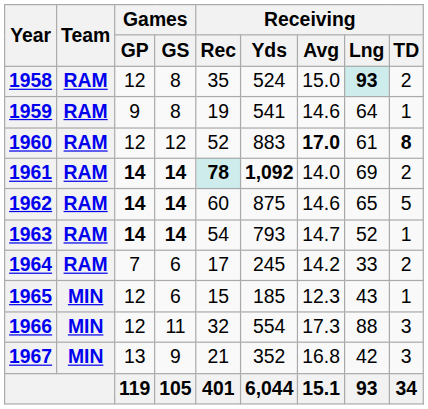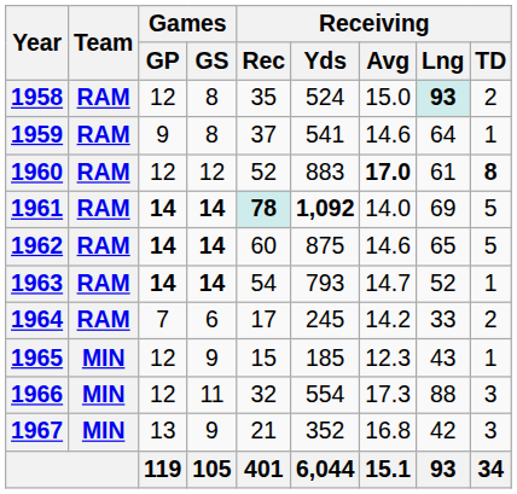 <table class="wikitable" style="text-align:center;">
 <tr>
 <th rowspan="2">Year</th>
 <th rowspan="2">Team</th>
 <th colspan="2">Games</th>
 <th colspan="5">Receiving</th>
 </tr>
 <tr>
 <th>GP</th>
 <th>GS</th>
 <th>Rec</th>
 <th>Yds</th>
 <th>Avg</th>
 <th>Lng</th>
 <th>TD</th>
 </tr>
 <tr>
 <th><a href='#'>1958</a></th>
 <th><a href='#'>RAM</a></th>
 <td>12</td>
 <td>8</td>
 <td>35</td>
 <td>524</td>
 <td>15.0</td>
 <td style="background:#cfecec;"><strong>93</strong></td>
 <td>2</td>
 </tr>
 <tr>
 <th><a href='#'>1959</a></th>
 <th><a href='#'>RAM</a></th>
 <td>9</td>
 <td>8</td>
-<td>19</td>
+<td>37</td>
 <td>541</td>
 <td>14.6</td>
 <td>64</td>
 <td>1</td>
 </tr>
 <tr>
 <th><a href='#'>1960</a></th>
 <th><a href='#'>RAM</a></th>
 <td>12</td>
 <td>12</td>
 <td>52</td>
 <td>883</td>
 <td><strong>17.0</strong></td>
 <td>61</td>
 <td><strong>8</strong></td>
 </tr>
 <tr>
 <th><a href='#'>1961</a></th>
 <th><a href='#'>RAM</a></th>
 <td><strong>14</strong></td>
 <td><strong>14</strong></td>
 <td style="background:#cfecec;"><strong>78</strong></td>
 <td><strong>1,092</strong></td>
 <td>14.0</td>
 <td>69</td>
-<td>2</td>
+<td>5</td>
 </tr>
 <tr>
 <th><a href='#'>1962</a></th>
 <th><a href='#'>RAM</a></th>
 <td><strong>14</strong></td>
 <td><strong>14</strong></td>
 <td>60</td>
 <td>875</td>
 <td>14.6</td>
 <td>65</td>
 <td>5</td>
 </tr>
 <tr>
 <th><a href='#'>1963</a></th>
 <th><a href='#'>RAM</a></th>
 <td><strong>14</strong></td>
 <td><strong>14</strong></td>
 <td>54</td>
 <td>793</td>
 <td>14.7</td>
 <td>52</td>
 <td>1</td>
 </tr>
 <tr>
 <th><a href='#'>1964</a></th>
 <th><a href='#'>RAM</a></th>
 <td>7</td>
 <td>6</td>
 <td>17</td>
 <td>245</td>
 <td>14.2</td>
 <td>33</td>
 <td>2</td>
 </tr>
 <tr>
 <th><a href='#'>1965</a></th>
 <th><a href='#'>MIN</a></th>
 <td>12</td>
-<td>6</td>
+<td>9</td>
 <td>15</td>
 <td>185</td>
 <td>12.3</td>
 <td>43</td>
 <td>1</td>
 </tr>
 <tr>
 <th><a href='#'>1966</a></th>
 <th><a href='#'>MIN</a></th>
 <td>12</td>
 <td>11</td>
 <td>32</td>
 <td>554</td>
 <td>17.3</td>
 <td>88</td>
 <td>3</td>
 </tr>
 <tr>
 <th><a href='#'>1967</a></th>
 <th><a href='#'>MIN</a></th>
 <td>13</td>
 <td>9</td>
 <td>21</td>
 <td>352</td>
 <td>16.8</td>
 <td>42</td>
 <td>3</td>
 </tr>
 <tr>
 <th colspan="2"></th>
 <th>119</th>
 <th>105</th>
 <th>401</th>
 <th>6,044</th>
 <th>15.1</th>
 <th>93</th>
 <th>34</th>
 </tr>
 </table>
